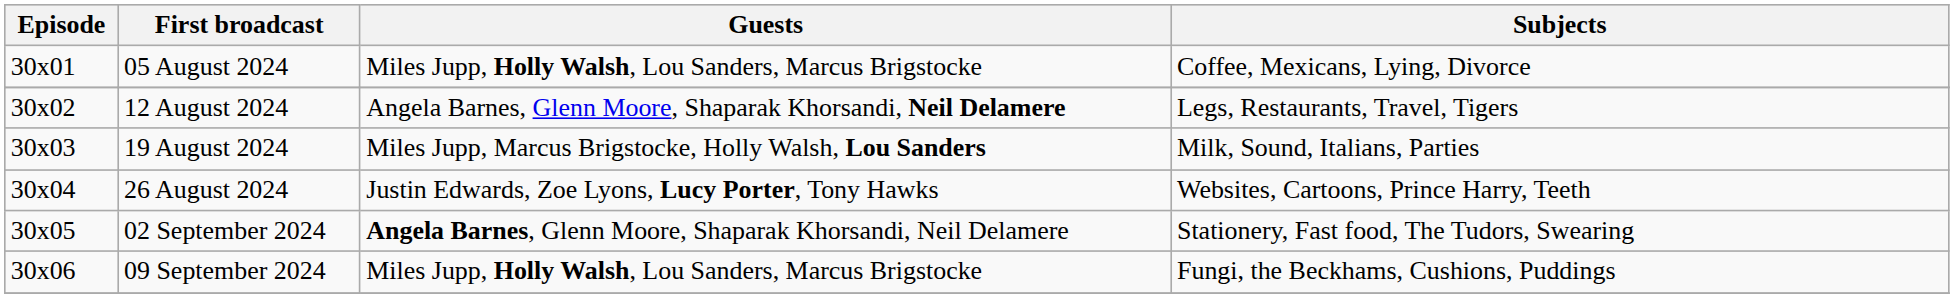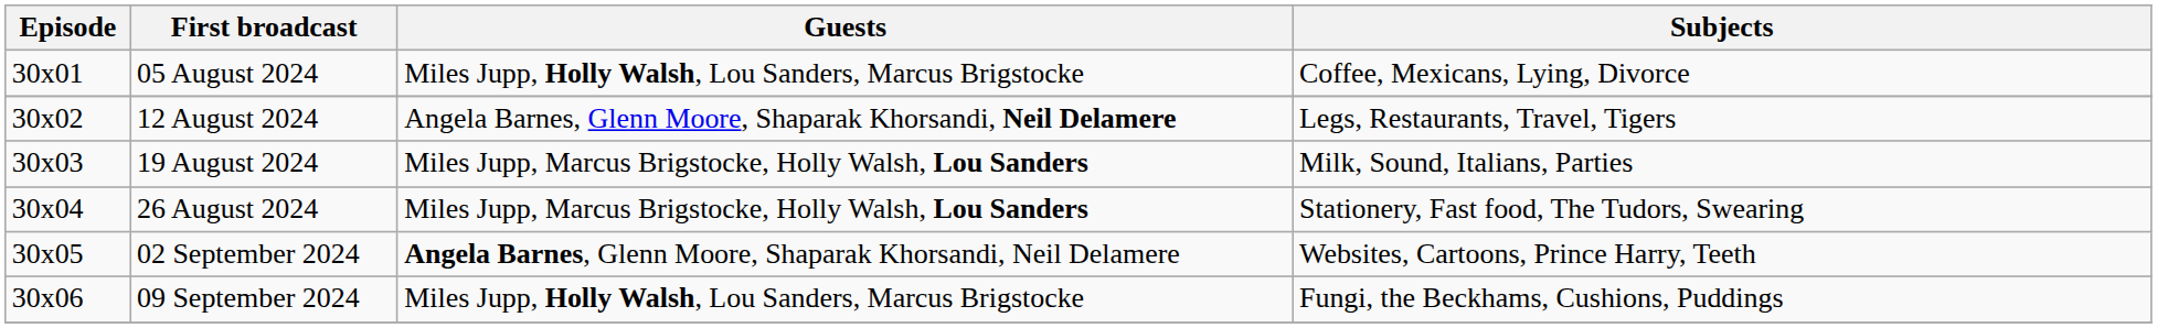 <table class="wikitable" style="width:95%;">
 <tr>
 <th>Episode</th>
 <th>First broadcast</th>
 <th>Guests</th>
 <th style="width:40%;">Subjects</th>
 </tr>
 <tr>
 <td>30x01</td>
 <td>05 August 2024</td>
 <td>Miles Jupp, <strong>Holly Walsh</strong>, Lou Sanders, Marcus Brigstocke</td>
 <td>Coffee, Mexicans, Lying, Divorce</td>
 </tr>
 <tr>
 </tr>
 <tr>
 <td>30x02</td>
 <td>12 August 2024</td>
 <td>Angela Barnes, <a href='#'>Glenn Moore</a>, Shaparak Khorsandi, <strong>Neil Delamere</strong></td>
 <td>Legs, Restaurants, Travel, Tigers</td>
 </tr>
 <tr>
 <td>30x03</td>
 <td>19 August 2024</td>
 <td>Miles Jupp, Marcus Brigstocke, Holly Walsh, <strong>Lou Sanders</strong></td>
 <td>Milk, Sound, Italians, Parties</td>
 </tr>
 <tr>
 <td>30x04</td>
 <td>26 August 2024</td>
-<td>Justin Edwards, Zoe Lyons, <strong>Lucy Porter</strong>, Tony Hawks</td>
-<td>Websites, Cartoons, Prince Harry, Teeth</td>
+<td>Miles Jupp, Marcus Brigstocke, Holly Walsh, <strong>Lou Sanders</strong></td>
+<td>Stationery, Fast food, The Tudors, Swearing</td>
 </tr>
 <tr>
 <td>30x05</td>
 <td>02 September 2024</td>
 <td><strong>Angela Barnes</strong>, Glenn Moore, Shaparak Khorsandi, Neil Delamere</td>
-<td>Stationery, Fast food, The Tudors, Swearing</td>
+<td>Websites, Cartoons, Prince Harry, Teeth</td>
 </tr>
 <tr>
 <td>30x06</td>
 <td>09 September 2024</td>
 <td>Miles Jupp, <strong>Holly Walsh</strong>, Lou Sanders, Marcus Brigstocke</td>
 <td>Fungi, the Beckhams, Cushions, Puddings</td>
 </tr>
 <tr>
 </tr>
 </table>
